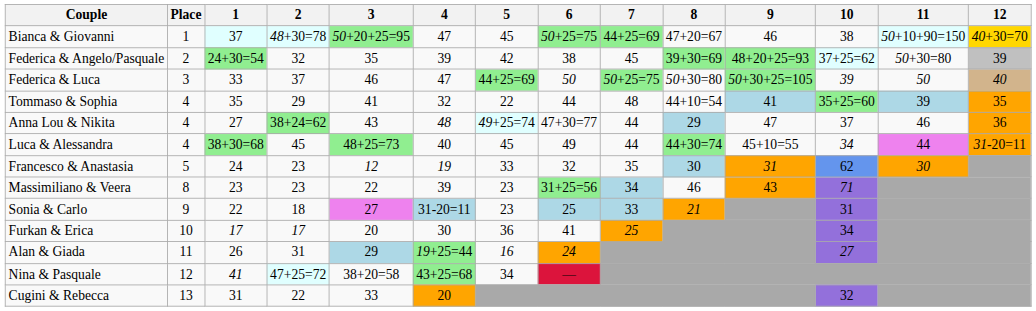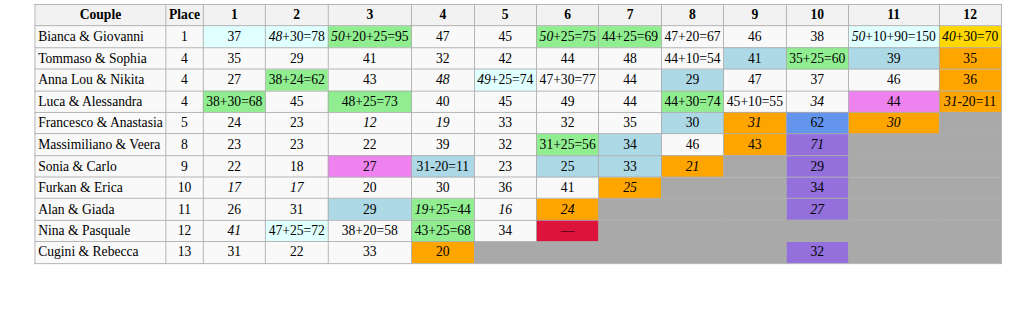 <table class="wikitable sortable" style="margin:auto;text-align:center;">
 <tr>
 <th>Couple</th>
 <th>Place</th>
 <th>1</th>
 <th>2</th>
 <th>3</th>
 <th>4</th>
 <th>5</th>
 <th>6</th>
 <th>7</th>
 <th>8</th>
 <th>9</th>
 <th>10</th>
 <th>11</th>
 <th>12</th>
 </tr>
 <tr>
 <td style="text-align:left;">Bianca & Giovanni</td>
 <td>1</td>
 <td style="background:#E0FFFF;">37</td>
 <td style="background:#E0FFFF;"><span><em>48</em></span>+30=78</td>
 <td style="background:lightgreen;"><span><em>50</em></span>+20+25=95</td>
 <td>47</td>
 <td>45</td>
 <td style="background:lightgreen;"><span><em>50</em></span>+25=75</td>
 <td style="background:lightgreen;">44+25=69</td>
 <td>47+20=67</td>
 <td>46</td>
 <td>38</td>
 <td style="background:#E0FFFF;"><span><em>50</em></span>+10+90=150</td>
 <td bgcolor="gold"><span><em>40</em></span>+30=70</td>
 </tr>
 <tr>
-<td style="text-align:left;">Federica & Angelo/Pasquale</td>
-<td>2</td>
-<td style="background:lightgreen;">24+30=54</td>
-<td>32</td>
-<td>35</td>
-<td>39</td>
-<td>42</td>
-<td>38</td>
-<td>45</td>
-<td style="background:lightgreen;">39+30=69</td>
-<td style="background:lightgreen;">48+20+25=93</td>
-<td style="background:#E0FFFF;">37+25=62</td>
-<td><span><em>50</em></span>+30=80</td>
-<td bgcolor="silver">39</td>
-</tr>
-<tr>
-<td style="text-align:left;">Federica & Luca</td>
-<td>3</td>
-<td>33</td>
-<td>37</td>
-<td>46</td>
-<td>47</td>
-<td style="background:lightgreen;">44+25=69</td>
-<td><span><em>50</em></span></td>
-<td style="background:lightgreen;"><span><em>50</em></span>+25=75</td>
-<td><span><em>50</em></span>+30=80</td>
-<td style="background:lightgreen;"><span><em>50</em></span>+30+25=105</td>
-<td><span><em>39</em></span></td>
-<td><span><em>50</em></span></td>
-<td bgcolor="tan"><span><em>40</em></span></td>
-</tr>
-<tr>
 <td style="text-align:left;">Tommaso & Sophia</td>
 <td>4</td>
 <td>35</td>
 <td>29</td>
 <td>41</td>
 <td>32</td>
-<td>22</td>
+<td>42</td>
 <td>44</td>
 <td>48</td>
 <td>44+10=54</td>
 <td style="background:lightblue;">41</td>
 <td style="background:lightgreen;">35+25=60</td>
 <td style="background:lightblue;">39</td>
 <td bgcolor="orange">35</td>
 </tr>
 <tr>
 <td style="text-align:left;">Anna Lou & Nikita</td>
 <td>4</td>
 <td>27</td>
 <td style="background:lightgreen;">38+24=62</td>
 <td>43</td>
 <td><span><em>48</em></span></td>
 <td style="background:#E0FFFF;"><span><em>49</em></span>+25=74</td>
 <td>47+30=77</td>
 <td>44</td>
 <td style="background:lightblue;">29</td>
 <td>47</td>
 <td>37</td>
 <td>46</td>
 <td bgcolor="orange">36</td>
 </tr>
 <tr>
 <td style="text-align:left;">Luca & Alessandra</td>
 <td>4</td>
 <td style="background:lightgreen;">38+30=68</td>
 <td>45</td>
 <td style="background:lightgreen;">48+25=73</td>
 <td>40</td>
 <td>45</td>
 <td>49</td>
 <td>44</td>
 <td style="background:lightgreen;">44+30=74</td>
 <td>45+10=55</td>
 <td><span><em>34</em></span></td>
 <td style="background:violet;">44</td>
 <td bgcolor="orange"><span><em>31</em></span>-20=11</td>
 </tr>
 <tr>
 <td style="text-align:left;">Francesco & Anastasia</td>
 <td>5</td>
 <td>24</td>
 <td>23</td>
 <td><span><em>12</em></span></td>
 <td><span><em>19</em></span></td>
 <td>33</td>
 <td>32</td>
 <td>35</td>
 <td style="background:lightblue;">30</td>
 <td bgcolor="orange"><span><em>31</em></span></td>
 <td bgcolor="cornflowerblue">62</td>
 <td bgcolor="orange"><span><em>30</em></span></td>
 <td style="background:darkgray;"></td>
 </tr>
 <tr>
 <td style="text-align:left;">Massimiliano & Veera</td>
 <td>8</td>
 <td>23</td>
 <td>23</td>
 <td>22</td>
 <td>39</td>
-<td>23</td>
+<td>32</td>
 <td style="background:lightgreen;">31+25=56</td>
 <td style="background:lightblue;">34</td>
 <td>46</td>
 <td bgcolor="orange">43</td>
 <td bgcolor="mediumpurple"><span><em>71</em></span></td>
 <td style="background:darkgray;" colspan="2"></td>
 </tr>
 <tr>
 <td style="text-align:left;">Sonia & Carlo</td>
 <td>9</td>
 <td>22</td>
 <td>18</td>
 <td style="background:violet;">27</td>
 <td style="background:lightblue;">31-20=11</td>
 <td>23</td>
 <td style="background:lightblue;">25</td>
 <td style="background:lightblue;">33</td>
 <td bgcolor="orange"><span><em>21</em></span></td>
 <td style="background:darkgray;" colspan="1"></td>
-<td bgcolor="mediumpurple">31</td>
+<td bgcolor="mediumpurple">29</td>
 <td style="background:darkgray;" colspan="2"></td>
 </tr>
 <tr>
 <td style="text-align:left;">Furkan & Erica</td>
 <td>10</td>
 <td><span><em>17</em></span></td>
 <td><span><em>17</em></span></td>
 <td>20</td>
 <td>30</td>
 <td>36</td>
 <td>41</td>
 <td bgcolor="orange"><span><em>25</em></span></td>
 <td style="background:darkgray;" colspan="2"></td>
 <td bgcolor="mediumpurple">34</td>
 <td style="background:darkgray;" colspan="2"></td>
 </tr>
 <tr>
 <td style="text-align:left;">Alan & Giada</td>
 <td>11</td>
 <td>26</td>
 <td>31</td>
 <td style="background:lightblue;">29</td>
 <td style="background:lightgreen;"><span><em>19</em></span>+25=44</td>
 <td><span><em>16</em></span></td>
 <td bgcolor="orange"><span><em>24</em></span></td>
 <td style="background:darkgray;" colspan="3"></td>
 <td bgcolor="mediumpurple"><span><em>27</em></span></td>
 <td style="background:darkgray;" colspan="2"></td>
 </tr>
 <tr>
 <td style="text-align:left;">Nina & Pasquale</td>
 <td>12</td>
 <td><span><em>41</em></span></td>
 <td style="background:#E0FFFF;">47+25=72</td>
 <td>38+20=58</td>
 <td style="background:lightgreen;">43+25=68</td>
 <td>34</td>
 <td style="background:crimson;">—</td>
 <td style="background:darkgray;" colspan="6"></td>
 </tr>
 <tr>
 <td style="text-align:left;">Cugini & Rebecca</td>
 <td>13</td>
 <td>31</td>
 <td>22</td>
 <td>33</td>
 <td bgcolor="orange">20</td>
 <td style="background:darkgray;" colspan="5"></td>
 <td bgcolor="mediumpurple">32</td>
 <td style="background:darkgray;" colspan="2"></td>
 </tr>
 </table>
